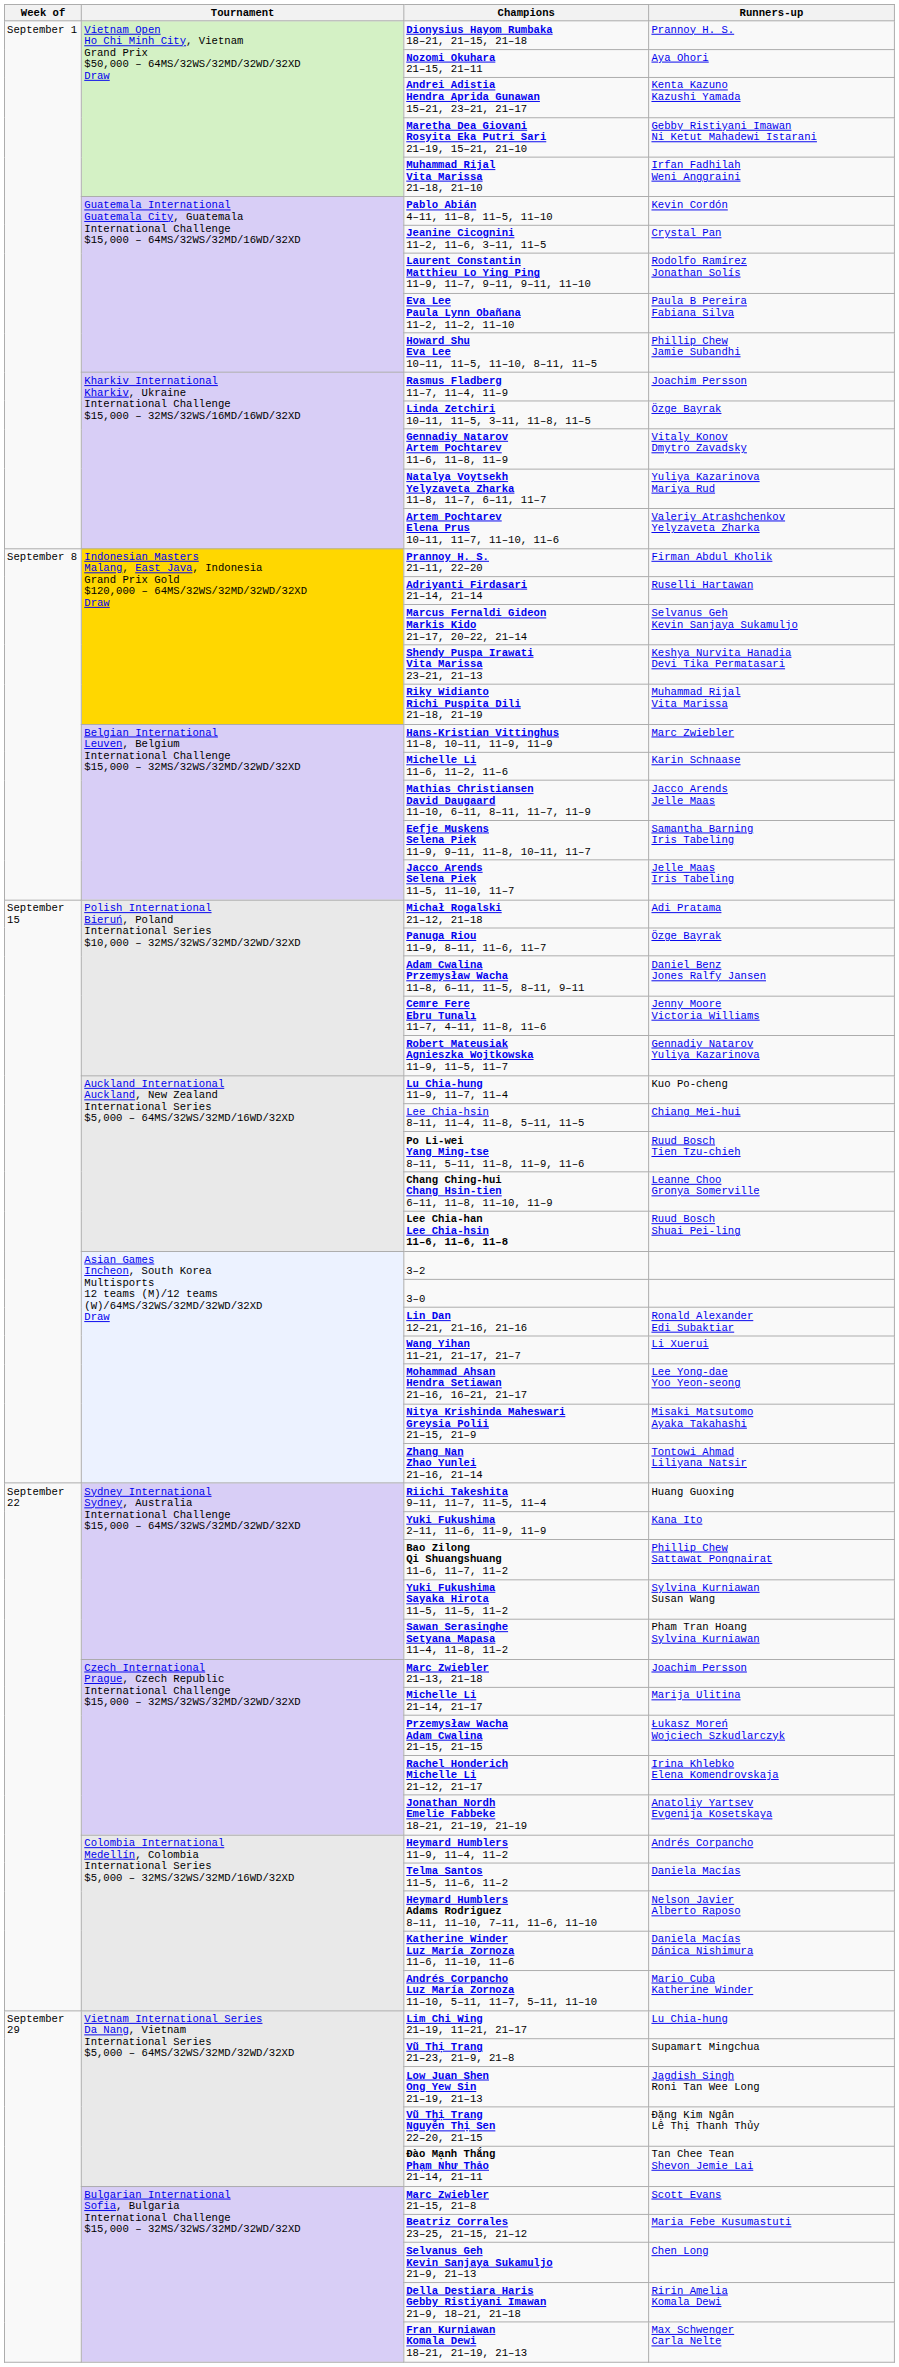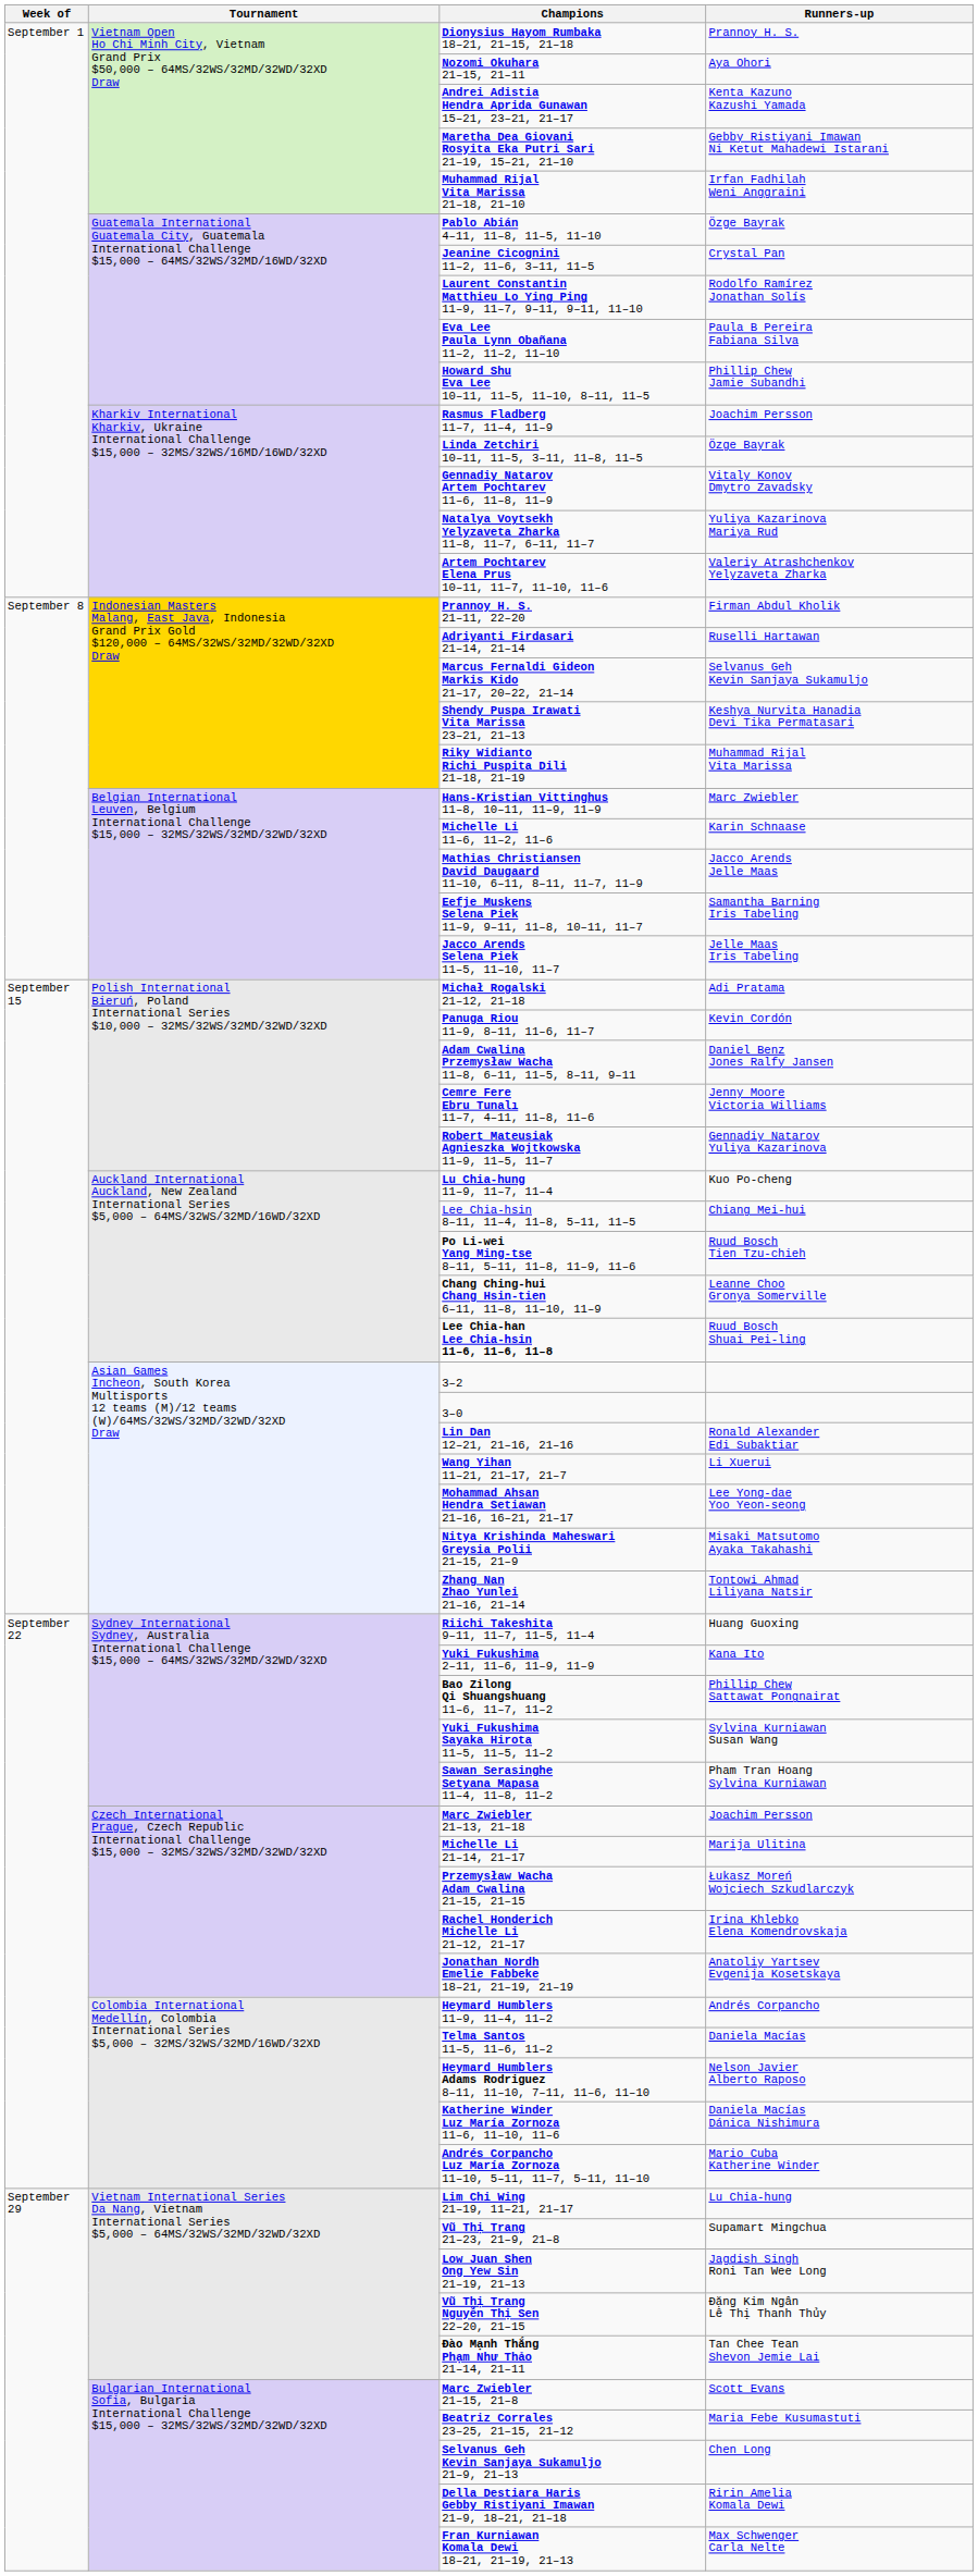 <table class=wikitable style=font-size:85%>
 <tr>
 <th width=75>Week of</th>
 <th width=330>Tournament</th>
 <th width=250>Champions</th>
 <th width=250>Runners-up</th>
 </tr>
 <tr valign=top>
 <td rowspan=15>September 1</td>
 <td style="background:#D4F1C5;" rowspan="5"><a href='#'>Vietnam Open</a><br><a href='#'>Ho Chi Minh City</a>, Vietnam<br>Grand Prix<br>$50,000 – 64MS/32WS/32MD/32WD/32XD<br><a href='#'>Draw</a></td>
 <td> <strong><a href='#'>Dionysius Hayom Rumbaka</a></strong><br>18–21, 21–15, 21–18</td>
 <td> <a href='#'>Prannoy H. S.</a></td>
 </tr>
 <tr valign=top>
 <td> <strong><a href='#'>Nozomi Okuhara</a></strong><br>21–15, 21–11</td>
 <td> <a href='#'>Aya Ohori</a></td>
 </tr>
 <tr valign=top>
 <td> <strong><a href='#'>Andrei Adistia</a><br> <a href='#'>Hendra Aprida Gunawan</a></strong><br>15–21, 23–21, 21–17</td>
 <td> <a href='#'>Kenta Kazuno</a><br> <a href='#'>Kazushi Yamada</a></td>
 </tr>
 <tr valign=top>
 <td> <strong><a href='#'>Maretha Dea Giovani</a><br> <a href='#'>Rosyita Eka Putri Sari</a></strong><br>21–19, 15–21, 21–10</td>
 <td> <a href='#'>Gebby Ristiyani Imawan</a><br> <a href='#'>Ni Ketut Mahadewi Istarani</a></td>
 </tr>
 <tr valign=top>
 <td> <strong><a href='#'>Muhammad Rijal</a><br> <a href='#'>Vita Marissa</a></strong><br>21–18, 21–10</td>
 <td> <a href='#'>Irfan Fadhilah</a><br> <a href='#'>Weni Anggraini</a></td>
 </tr>
 <tr valign=top>
 <td style="background:#d8cef6;" rowspan="5"><a href='#'>Guatemala International</a><br><a href='#'>Guatemala City</a>, Guatemala<br>International Challenge<br>$15,000 – 64MS/32WS/32MD/16WD/32XD</td>
 <td> <strong><a href='#'>Pablo Abián</a></strong><br>4–11, 11–8, 11–5, 11–10</td>
-<td> <a href='#'>Kevin Cordón</a></td>
+<td> <a href='#'>Özge Bayrak</a></td>
 </tr>
 <tr valign=top>
 <td> <strong><a href='#'>Jeanine Cicognini</a></strong><br>11–2, 11–6, 3–11, 11–5</td>
 <td> <a href='#'>Crystal Pan</a></td>
 </tr>
 <tr valign=top>
 <td> <strong><a href='#'>Laurent Constantin</a><br> <a href='#'>Matthieu Lo Ying Ping</a></strong><br>11–9, 11–7, 9–11, 9–11, 11–10</td>
 <td> <a href='#'>Rodolfo Ramírez</a><br> <a href='#'>Jonathan Solís</a></td>
 </tr>
 <tr valign=top>
 <td> <strong><a href='#'>Eva Lee</a><br> <a href='#'>Paula Lynn Obañana</a></strong><br>11–2, 11–2, 11–10</td>
 <td> <a href='#'>Paula B Pereira</a><br> <a href='#'>Fabiana Silva</a></td>
 </tr>
 <tr valign=top>
 <td> <strong><a href='#'>Howard Shu</a><br> <a href='#'>Eva Lee</a></strong><br>10–11, 11–5, 11–10, 8–11, 11–5</td>
 <td> <a href='#'>Phillip Chew</a><br> <a href='#'>Jamie Subandhi</a></td>
 </tr>
 <tr valign=top>
 <td style="background:#d8cef6;" rowspan="5"><a href='#'>Kharkiv International</a><br><a href='#'>Kharkiv</a>, Ukraine<br>International Challenge<br>$15,000 – 32MS/32WS/16MD/16WD/32XD</td>
 <td> <strong><a href='#'>Rasmus Fladberg</a></strong><br>11–7, 11–4, 11–9</td>
 <td> <a href='#'>Joachim Persson</a></td>
 </tr>
 <tr valign=top>
 <td> <strong><a href='#'>Linda Zetchiri</a></strong><br>10–11, 11–5, 3–11, 11–8, 11–5</td>
 <td> <a href='#'>Özge Bayrak</a></td>
 </tr>
 <tr valign=top>
 <td> <strong><a href='#'>Gennadiy Natarov</a><br> <a href='#'>Artem Pochtarev</a></strong><br>11–6, 11–8, 11–9</td>
 <td> <a href='#'>Vitaly Konov</a><br> <a href='#'>Dmytro Zavadsky</a></td>
 </tr>
 <tr valign=top>
 <td> <strong><a href='#'>Natalya Voytsekh</a><br> <a href='#'>Yelyzaveta Zharka</a></strong><br>11–8, 11–7, 6–11, 11–7</td>
 <td> <a href='#'>Yuliya Kazarinova</a><br> <a href='#'>Mariya Rud</a></td>
 </tr>
 <tr valign=top>
 <td> <strong><a href='#'>Artem Pochtarev</a><br> <a href='#'>Elena Prus</a></strong><br>10–11, 11–7, 11–10, 11–6</td>
 <td> <a href='#'>Valeriy Atrashchenkov</a><br> <a href='#'>Yelyzaveta Zharka</a></td>
 </tr>
 <tr valign=top>
 <td rowspan=10>September 8</td>
 <td style="background:#FFD700;" rowspan="5"><a href='#'>Indonesian Masters</a><br><a href='#'>Malang</a>, <a href='#'>East Java</a>, Indonesia<br>Grand Prix Gold<br>$120,000 – 64MS/32WS/32MD/32WD/32XD<br><a href='#'>Draw</a></td>
 <td> <strong><a href='#'>Prannoy H. S.</a></strong><br>21–11, 22–20</td>
 <td> <a href='#'>Firman Abdul Kholik</a></td>
 </tr>
 <tr valign=top>
 <td> <strong><a href='#'>Adriyanti Firdasari</a></strong><br>21–14, 21–14</td>
 <td> <a href='#'>Ruselli Hartawan</a></td>
 </tr>
 <tr valign=top>
 <td> <strong><a href='#'>Marcus Fernaldi Gideon</a><br> <a href='#'>Markis Kido</a></strong><br>21–17, 20–22, 21–14</td>
 <td> <a href='#'>Selvanus Geh</a><br> <a href='#'>Kevin Sanjaya Sukamuljo</a></td>
 </tr>
 <tr valign=top>
 <td> <strong><a href='#'>Shendy Puspa Irawati</a><br> <a href='#'>Vita Marissa</a></strong><br>23–21, 21–13</td>
 <td> <a href='#'>Keshya Nurvita Hanadia</a><br> <a href='#'>Devi Tika Permatasari</a></td>
 </tr>
 <tr valign=top>
 <td> <strong><a href='#'>Riky Widianto</a><br> <a href='#'>Richi Puspita Dili</a></strong><br>21–18, 21–19</td>
 <td> <a href='#'>Muhammad Rijal</a><br> <a href='#'>Vita Marissa</a></td>
 </tr>
 <tr valign=top>
 <td style="background:#d8cef6;" rowspan="5"><a href='#'>Belgian International</a><br><a href='#'>Leuven</a>, Belgium<br>International Challenge<br>$15,000 – 32MS/32WS/32MD/32WD/32XD</td>
 <td> <strong><a href='#'>Hans-Kristian Vittinghus</a></strong><br>11–8, 10–11, 11–9, 11–9</td>
 <td> <a href='#'>Marc Zwiebler</a></td>
 </tr>
 <tr valign=top>
 <td> <strong><a href='#'>Michelle Li</a></strong><br>11–6, 11–2, 11–6</td>
 <td> <a href='#'>Karin Schnaase</a></td>
 </tr>
 <tr valign=top>
 <td> <strong><a href='#'>Mathias Christiansen</a><br> <a href='#'>David Daugaard</a></strong><br>11–10, 6–11, 8–11, 11–7, 11–9</td>
 <td> <a href='#'>Jacco Arends</a><br> <a href='#'>Jelle Maas</a></td>
 </tr>
 <tr valign=top>
 <td> <strong><a href='#'>Eefje Muskens</a><br> <a href='#'>Selena Piek</a></strong><br>11–9, 9–11, 11–8, 10–11, 11–7</td>
 <td> <a href='#'>Samantha Barning</a><br> <a href='#'>Iris Tabeling</a></td>
 </tr>
 <tr valign=top>
 <td> <strong><a href='#'>Jacco Arends</a><br> <a href='#'>Selena Piek</a></strong><br>11–5, 11–10, 11–7</td>
 <td> <a href='#'>Jelle Maas</a><br> <a href='#'>Iris Tabeling</a></td>
 </tr>
 <tr valign=top>
 <td rowspan=17>September 15</td>
 <td style="background:#E9E9E9;" rowspan="5"><a href='#'>Polish International</a><br><a href='#'>Bieruń</a>, Poland<br>International Series<br>$10,000 – 32MS/32WS/32MD/32WD/32XD</td>
 <td> <strong><a href='#'>Michał Rogalski</a></strong><br>21–12, 21–18</td>
 <td> <a href='#'>Adi Pratama</a></td>
 </tr>
 <tr valign=top>
 <td> <strong><a href='#'>Panuga Riou</a></strong><br>11–9, 8–11, 11–6, 11–7</td>
-<td> <a href='#'>Özge Bayrak</a></td>
+<td> <a href='#'>Kevin Cordón</a></td>
 </tr>
 <tr valign=top>
 <td> <strong><a href='#'>Adam Cwalina</a><br> <a href='#'>Przemysław Wacha</a></strong><br>11–8, 6–11, 11–5, 8–11, 9–11</td>
 <td> <a href='#'>Daniel Benz</a><br> <a href='#'>Jones Ralfy Jansen</a></td>
 </tr>
 <tr valign=top>
 <td> <strong><a href='#'>Cemre Fere</a><br> <a href='#'>Ebru Tunalı</a></strong><br>11–7, 4–11, 11–8, 11–6</td>
 <td> <a href='#'>Jenny Moore</a><br> <a href='#'>Victoria Williams</a></td>
 </tr>
 <tr valign=top>
 <td> <strong><a href='#'>Robert Mateusiak</a><br> <a href='#'>Agnieszka Wojtkowska</a></strong><br>11–9, 11–5, 11–7</td>
 <td> <a href='#'>Gennadiy Natarov</a><br> <a href='#'>Yuliya Kazarinova</a></td>
 </tr>
 <tr valign=top>
 <td style="background:#E9E9E9;" rowspan="5"><a href='#'>Auckland International</a><br><a href='#'>Auckland</a>, New Zealand<br>International Series<br>$5,000 – 64MS/32WS/32MD/16WD/32XD</td>
 <td> <strong><a href='#'>Lu Chia-hung</a></strong><br>11–9, 11–7, 11–4</td>
 <td> Kuo Po-cheng</td>
 </tr>
 <tr valign=top>
 <td> <a href='#'>Lee Chia-hsin</a><br>8–11, 11–4, 11–8, 5–11, 11–5</td>
 <td> <a href='#'>Chiang Mei-hui</a></td>
 </tr>
 <tr valign=top>
 <td> <strong>Po Li-wei<br> <a href='#'>Yang Ming-tse</a></strong><br>8–11, 5–11, 11–8, 11–9, 11–6</td>
 <td> <a href='#'>Ruud Bosch</a><br> <a href='#'>Tien Tzu-chieh</a></td>
 </tr>
 <tr valign=top>
 <td> <strong>Chang Ching-hui<br> <a href='#'>Chang Hsin-tien</a></strong><br>6–11, 11–8, 11–10, 11–9</td>
 <td> <a href='#'>Leanne Choo</a><br> <a href='#'>Gronya Somerville</a></td>
 </tr>
 <tr valign=top>
 <td> <strong>Lee Chia-han<br> <a href='#'>Lee Chia-hsin</a><br>11–6, 11–6, 11–8</strong></td>
 <td> <a href='#'>Ruud Bosch</a><br> <a href='#'>Shuai Pei-ling</a></td>
 </tr>
 <tr valign=top>
 <td style="background:#ECF2FF;" rowspan="7"><a href='#'>Asian Games</a><br><a href='#'>Incheon</a>, South Korea<br>Multisports<br>12 teams (M)/12 teams (W)/64MS/32WS/32MD/32WD/32XD<br><a href='#'>Draw</a></td>
 <td><br>3–2</td>
 <td></td>
 </tr>
 <tr valign=top>
 <td><br>3–0</td>
 <td></td>
 </tr>
 <tr valign=top>
 <td> <strong><a href='#'>Lin Dan</a></strong><br>12–21, 21–16, 21–16</td>
 <td> <a href='#'>Ronald Alexander</a><br> <a href='#'>Edi Subaktiar</a></td>
 </tr>
 <tr valign=top>
 <td> <strong><a href='#'>Wang Yihan</a></strong><br>11–21, 21–17, 21–7</td>
 <td> <a href='#'>Li Xuerui</a></td>
 </tr>
 <tr valign=top>
 <td> <strong><a href='#'>Mohammad Ahsan</a><br> <a href='#'>Hendra Setiawan</a></strong><br>21–16, 16–21, 21–17</td>
 <td> <a href='#'>Lee Yong-dae</a><br> <a href='#'>Yoo Yeon-seong</a></td>
 </tr>
 <tr valign=top>
 <td> <strong><a href='#'>Nitya Krishinda Maheswari</a><br> <a href='#'>Greysia Polii</a></strong><br>21–15, 21–9</td>
 <td> <a href='#'>Misaki Matsutomo</a><br> <a href='#'>Ayaka Takahashi</a></td>
 </tr>
 <tr valign=top>
 <td> <strong><a href='#'>Zhang Nan</a><br> <a href='#'>Zhao Yunlei</a></strong><br>21–16, 21–14</td>
 <td> <a href='#'>Tontowi Ahmad</a><br> <a href='#'>Liliyana Natsir</a></td>
 </tr>
 <tr valign=top>
 <td rowspan=15>September 22</td>
 <td style="background:#d8cef6;" rowspan="5"><a href='#'>Sydney International</a><br><a href='#'>Sydney</a>, Australia<br>International Challenge<br>$15,000 – 64MS/32WS/32MD/32WD/32XD</td>
 <td> <strong><a href='#'>Riichi Takeshita</a></strong><br>9–11, 11–7, 11–5, 11–4</td>
 <td> Huang Guoxing</td>
 </tr>
 <tr valign=top>
 <td> <strong><a href='#'>Yuki Fukushima</a></strong><br>2–11, 11–6, 11–9, 11–9</td>
 <td> <a href='#'>Kana Ito</a></td>
 </tr>
 <tr valign=top>
 <td> <strong>Bao Zilong<br> Qi Shuangshuang</strong><br>11–6, 11–7, 11–2</td>
 <td> <a href='#'>Phillip Chew</a><br> <a href='#'>Sattawat Pongnairat</a></td>
 </tr>
 <tr valign=top>
 <td> <strong><a href='#'>Yuki Fukushima</a><br> <a href='#'>Sayaka Hirota</a></strong><br>11–5, 11–5, 11–2</td>
 <td> <a href='#'>Sylvina Kurniawan</a><br> Susan Wang</td>
 </tr>
 <tr valign=top>
 <td> <strong><a href='#'>Sawan Serasinghe</a><br> <a href='#'>Setyana Mapasa</a></strong><br>11–4, 11–8, 11–2</td>
 <td> Pham Tran Hoang<br> <a href='#'>Sylvina Kurniawan</a></td>
 </tr>
 <tr valign=top>
 <td style="background:#d8cef6;" rowspan="5"><a href='#'>Czech International</a><br><a href='#'>Prague</a>, Czech Republic<br>International Challenge<br>$15,000 – 32MS/32WS/32MD/32WD/32XD</td>
 <td> <strong><a href='#'>Marc Zwiebler</a></strong><br>21–13, 21–18</td>
 <td> <a href='#'>Joachim Persson</a></td>
 </tr>
 <tr valign=top>
 <td> <strong><a href='#'>Michelle Li</a></strong><br>21–14, 21–17</td>
 <td> <a href='#'>Marija Ulitina</a></td>
 </tr>
 <tr valign=top>
 <td> <strong><a href='#'>Przemysław Wacha</a><br> <a href='#'>Adam Cwalina</a></strong><br>21–15, 21–15</td>
 <td> <a href='#'>Łukasz Moreń</a><br> <a href='#'>Wojciech Szkudlarczyk</a></td>
 </tr>
 <tr valign=top>
 <td> <strong><a href='#'>Rachel Honderich</a><br> <a href='#'>Michelle Li</a></strong><br>21–12, 21–17</td>
 <td> <a href='#'>Irina Khlebko</a><br> <a href='#'>Elena Komendrovskaja</a></td>
 </tr>
 <tr valign=top>
 <td> <strong><a href='#'>Jonathan Nordh</a><br> <a href='#'>Emelie Fabbeke</a></strong><br>18–21, 21–19, 21–19</td>
 <td> <a href='#'>Anatoliy Yartsev</a><br> <a href='#'>Evgenija Kosetskaya</a></td>
 </tr>
 <tr valign=top>
 <td style="background:#E9E9E9;" rowspan="5"><a href='#'>Colombia International</a><br><a href='#'>Medellín</a>, Colombia<br>International Series<br>$5,000 – 32MS/32WS/32MD/16WD/32XD</td>
 <td> <strong><a href='#'>Heymard Humblers</a></strong><br>11–9, 11–4, 11–2</td>
 <td> <a href='#'>Andrés Corpancho</a></td>
 </tr>
 <tr valign=top>
 <td> <strong><a href='#'>Telma Santos</a></strong><br>11–5, 11–6, 11–2</td>
 <td> <a href='#'>Daniela Macías</a></td>
 </tr>
 <tr valign=top>
 <td> <strong><a href='#'>Heymard Humblers</a><br> Adams Rodriguez</strong><br>8–11, 11–10, 7–11, 11–6, 11–10</td>
 <td> <a href='#'>Nelson Javier</a><br> <a href='#'>Alberto Raposo</a></td>
 </tr>
 <tr valign=top>
 <td> <strong><a href='#'>Katherine Winder</a><br> <a href='#'>Luz María Zornoza</a></strong><br>11–6, 11–10, 11–6</td>
 <td> <a href='#'>Daniela Macías</a><br> <a href='#'>Dánica Nishimura</a></td>
 </tr>
 <tr valign=top>
 <td> <strong><a href='#'>Andrés Corpancho</a><br> <a href='#'>Luz María Zornoza</a></strong><br>11–10, 5–11, 11–7, 5–11, 11–10</td>
 <td> <a href='#'>Mario Cuba</a><br> <a href='#'>Katherine Winder</a></td>
 </tr>
 <tr valign=top>
 <td rowspan=10>September 29</td>
 <td style="background:#E9E9E9;" rowspan="5"><a href='#'>Vietnam International Series</a><br><a href='#'>Da Nang</a>, Vietnam<br>International Series<br>$5,000 – 64MS/32WS/32MD/32WD/32XD</td>
 <td> <strong><a href='#'>Lim Chi Wing</a></strong><br>21–19, 11–21, 21–17</td>
 <td> <a href='#'>Lu Chia-hung</a></td>
 </tr>
 <tr valign=top>
 <td> <strong><a href='#'>Vũ Thị Trang</a></strong><br>21–23, 21–9, 21–8</td>
 <td> Supamart Mingchua</td>
 </tr>
 <tr valign=top>
 <td> <strong><a href='#'>Low Juan Shen</a><br> <a href='#'>Ong Yew Sin</a></strong><br>21–19, 21–13</td>
 <td> <a href='#'>Jagdish Singh</a><br> Roni Tan Wee Long</td>
 </tr>
 <tr valign=top>
 <td> <strong><a href='#'>Vũ Thị Trang</a><br> <a href='#'>Nguyễn Thị Sen</a></strong><br>22–20, 21–15</td>
 <td> Đặng Kim Ngân<br> Lê Thị Thanh Thủy</td>
 </tr>
 <tr valign=top>
 <td> <strong>Đào Mạnh Thắng<br> <a href='#'>Phạm Như Thảo</a></strong><br>21–14, 21–11</td>
 <td> Tan Chee Tean<br> <a href='#'>Shevon Jemie Lai</a></td>
 </tr>
 <tr valign=top>
 <td style="background:#d8cef6;" rowspan="5"><a href='#'>Bulgarian International</a><br><a href='#'>Sofia</a>, Bulgaria<br>International Challenge<br>$15,000 – 32MS/32WS/32MD/32WD/32XD</td>
 <td> <strong><a href='#'>Marc Zwiebler</a></strong><br>21–15, 21–8</td>
 <td> <a href='#'>Scott Evans</a></td>
 </tr>
 <tr valign=top>
 <td> <strong><a href='#'>Beatriz Corrales</a></strong><br>23–25, 21–15, 21–12</td>
 <td> <a href='#'>Maria Febe Kusumastuti</a></td>
 </tr>
 <tr valign=top>
 <td> <strong><a href='#'>Selvanus Geh</a><br> <a href='#'>Kevin Sanjaya Sukamuljo</a></strong><br>21–9, 21–13</td>
 <td> <a href='#'>Chen Long</a></td>
 </tr>
 <tr valign=top>
 <td> <strong><a href='#'>Della Destiara Haris</a><br> <a href='#'>Gebby Ristiyani Imawan</a></strong><br>21–9, 18–21, 21–18</td>
 <td> <a href='#'>Ririn Amelia</a><br> <a href='#'>Komala Dewi</a></td>
 </tr>
 <tr valign=top>
 <td> <strong><a href='#'>Fran Kurniawan</a><br> <a href='#'>Komala Dewi</a></strong><br>18–21, 21–19, 21–13</td>
 <td> <a href='#'>Max Schwenger</a><br> <a href='#'>Carla Nelte</a></td>
 </tr>
 </table>
